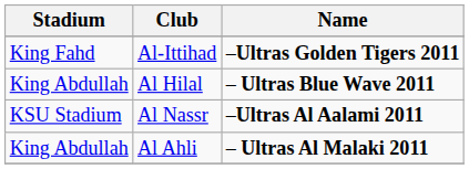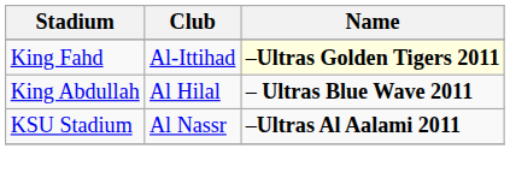 <table class="wikitable">
 <tr>
 <th>Stadium</th>
 <th>Club</th>
 <th>Name</th>
 </tr>
 <tr>
 </tr>
 <tr>
 <td style="text-align:left;"><a href='#'>King Fahd</a></td>
 <td><a href='#'>Al-Ittihad</a></td>
-<td>–<strong>Ultras Golden Tigers 2011</strong></td>
+<td style="background: lightyellow;">–<strong>Ultras Golden Tigers 2011</strong></td>
 </tr>
 <tr>
 <td style="text-align:left;"><a href='#'>King Abdullah</a></td>
 <td><a href='#'>Al Hilal</a></td>
 <td>– <strong>Ultras Blue Wave 2011</strong></td>
 </tr>
 <tr>
 <td style="text-align:left;"><a href='#'>KSU Stadium</a></td>
 <td><a href='#'>Al Nassr</a></td>
 <td>–<strong>Ultras Al Aalami 2011</strong></td>
 </tr>
 <tr>
-<td style="text-align:left;"><a href='#'>King Abdullah</a></td>
-<td><a href='#'>Al Ahli</a></td>
-<td>– <strong>Ultras Al Malaki 2011</strong></td>
-</tr>
-<tr>
 </tr>
 </table>
